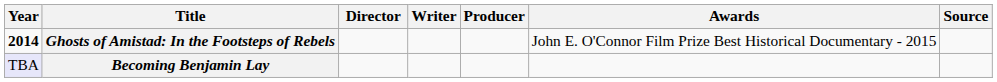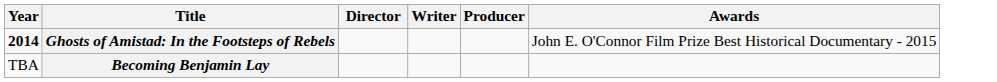 <table class="wikitable plainrowheaders">
 <tr style="background:#ccc; text-align:center;">
 <th scope="col">Year</th>
 <th scope="col">Title</th>
 <th scope="col" width="65">Director</th>
 <th scope="col">Writer</th>
 <th scope="col">Producer</th>
 <th scope="col">Awards</th>
-<th scope="col">Source</th>
 </tr>
 <tr>
 <td><strong>2014</strong></td>
 <th scope="row"><em>Ghosts of Amistad: In the Footsteps of Rebels</em></th>
 <td></td>
 <td></td>
 <td></td>
 <td>John E. O'Connor Film Prize Best Historical Documentary - 2015</td>
-<td></td>
 </tr>
 <tr>
-<td style="background: lavender;">TBA</td>
+<td>TBA</td>
 <th scope="row"><em>Becoming Benjamin Lay</em></th>
-<td></td>
 <td></td>
 <td></td>
 <td></td>
 <td></td>
 </tr>
 </table>
